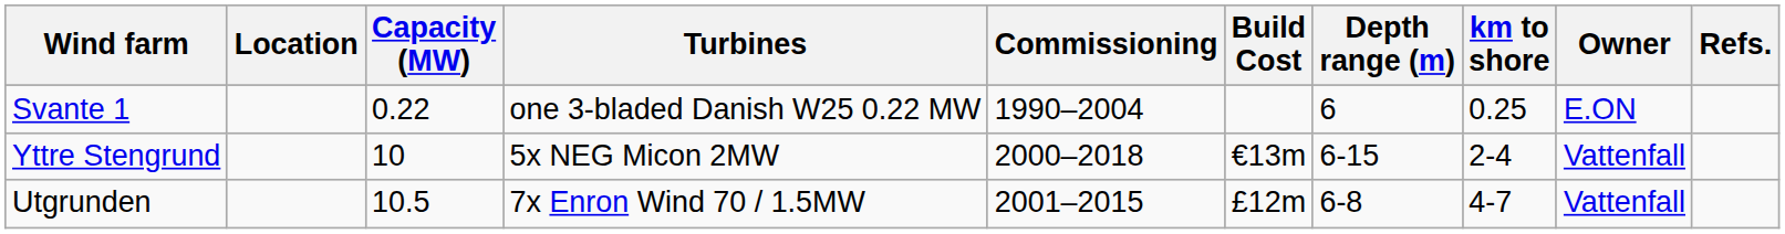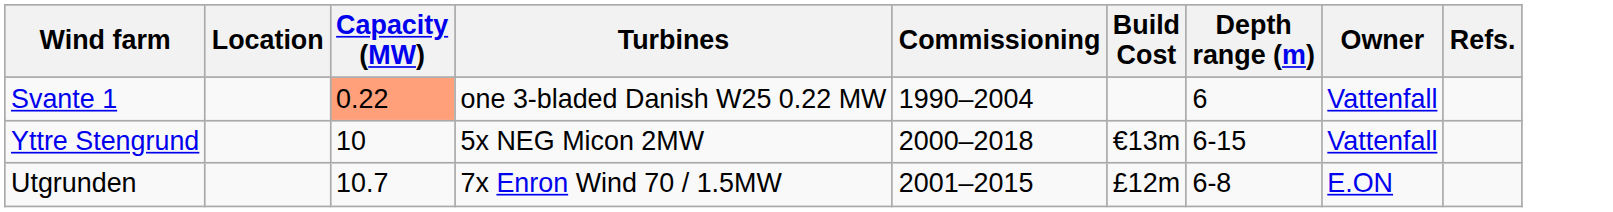 <table class="wikitable sortable">
 <tr>
 <th>Wind farm</th>
 <th>Location</th>
 <th><a href='#'>Capacity</a><br> (<a href='#'>MW</a>)</th>
 <th>Turbines</th>
 <th>Commissioning</th>
 <th>Build<br>Cost</th>
 <th>Depth<br>range (<a href='#'>m</a>)</th>
-<th><a href='#'>km</a> to<br>shore</th>
 <th>Owner</th>
 <th>Refs.</th>
 </tr>
 <tr>
 <td><a href='#'>Svante 1</a></td>
 <td></td>
-<td>0.22</td>
+<td style="background: lightsalmon;">0.22</td>
 <td>one 3-bladed Danish W25 0.22 MW</td>
 <td>1990–2004</td>
 <td></td>
 <td>6</td>
-<td>0.25</td>
-<td><a href='#'>E.ON</a></td>
+<td><a href='#'>Vattenfall</a></td>
 <td></td>
 </tr>
 <tr>
 <td><a href='#'>Yttre Stengrund</a></td>
 <td></td>
 <td>10</td>
 <td>5x NEG Micon 2MW</td>
 <td>2000–2018</td>
 <td>€13m</td>
 <td>6-15</td>
-<td>2-4</td>
 <td><a href='#'>Vattenfall</a></td>
 <td> </td>
 </tr>
 <tr>
 <td>Utgrunden</td>
 <td></td>
-<td>10.5</td>
+<td>10.7</td>
 <td>7x <a href='#'>Enron</a> Wind 70 / 1.5MW</td>
 <td>2001–2015</td>
 <td>£12m</td>
 <td>6-8</td>
-<td>4-7</td>
-<td><a href='#'>Vattenfall</a></td>
+<td><a href='#'>E.ON</a></td>
 <td></td>
 </tr>
 </table>
